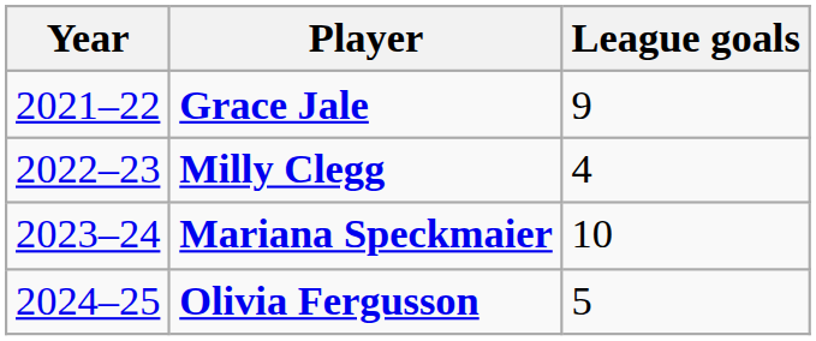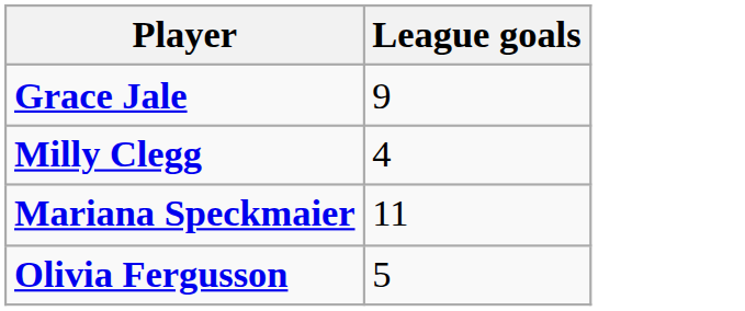 <table class="wikitable" border="1">
 <tr>
-<th>Year</th>
 <th>Player</th>
 <th>League goals</th>
 </tr>
 <tr>
-<td><a href='#'>2021–22</a></td>
 <td style="text-align:left;"> <strong><a href='#'>Grace Jale</a></strong></td>
 <td>9</td>
 </tr>
 <tr>
-<td><a href='#'>2022–23</a></td>
 <td style="text-align:left;"> <strong><a href='#'>Milly Clegg</a></strong></td>
 <td>4</td>
 </tr>
 <tr>
-<td><a href='#'>2023–24</a></td>
 <td> <strong><a href='#'>Mariana Speckmaier</a></strong></td>
-<td>10</td>
+<td>11</td>
 </tr>
 <tr>
-<td><a href='#'>2024–25</a></td>
 <td> <strong><a href='#'>Olivia Fergusson</a></strong></td>
 <td>5</td>
 </tr>
 </table>
